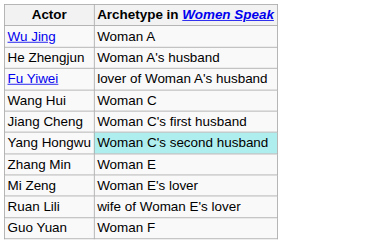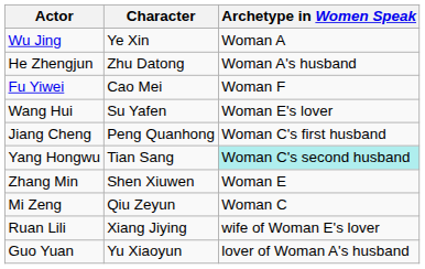 <table class="wikitable">
 <tr>
 <th>Actor</th>
+<th>Character</th>
 <th>Archetype in <em><a href='#'>Women Speak</a></em></th>
 </tr>
 <tr>
 <td><a href='#'>Wu Jing</a></td>
+<td>Ye Xin</td>
 <td>Woman A</td>
 </tr>
 <tr>
 <td>He Zhengjun</td>
+<td>Zhu Datong</td>
 <td>Woman A's husband</td>
 </tr>
 <tr>
 <td><a href='#'>Fu Yiwei</a></td>
-<td>lover of Woman A's husband</td>
+<td>Cao Mei</td>
+<td>Woman F</td>
 </tr>
 <tr>
 <td>Wang Hui</td>
-<td>Woman C</td>
+<td>Su Yafen</td>
+<td>Woman E's lover</td>
 </tr>
 <tr>
 <td>Jiang Cheng</td>
+<td>Peng Quanhong</td>
 <td>Woman C's first husband</td>
 </tr>
 <tr>
 <td>Yang Hongwu</td>
+<td>Tian Sang</td>
 <td style="background: paleturquoise;">Woman C's second husband</td>
 </tr>
 <tr>
 <td>Zhang Min</td>
+<td>Shen Xiuwen</td>
 <td>Woman E</td>
 </tr>
 <tr>
 <td>Mi Zeng</td>
-<td>Woman E's lover</td>
+<td>Qiu Zeyun</td>
+<td>Woman C</td>
 </tr>
 <tr>
 <td>Ruan Lili</td>
+<td>Xiang Jiying</td>
 <td>wife of Woman E's lover</td>
 </tr>
 <tr>
 <td>Guo Yuan</td>
-<td>Woman F</td>
+<td>Yu Xiaoyun</td>
+<td>lover of Woman A's husband</td>
 </tr>
 </table>
